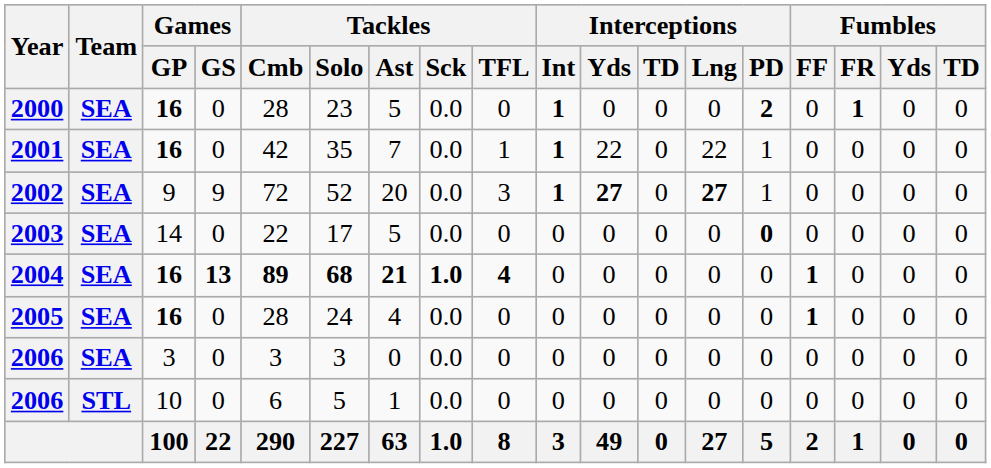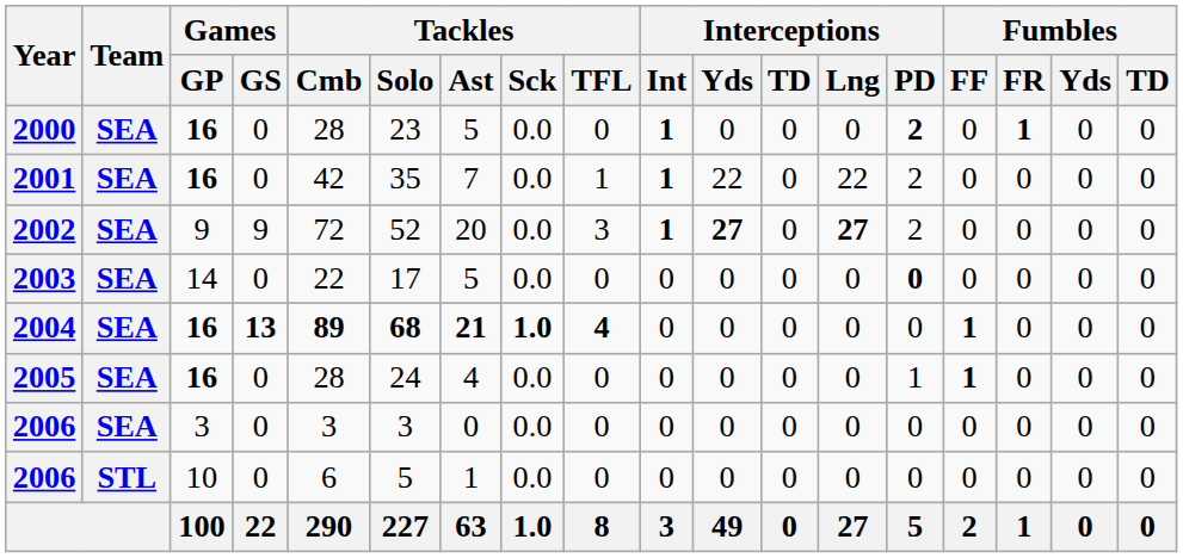 <table class="wikitable" style="text-align:center">
 <tr>
 <th rowspan="2">Year</th>
 <th rowspan="2">Team</th>
 <th colspan="2">Games</th>
 <th colspan="5">Tackles</th>
 <th colspan="5">Interceptions</th>
 <th colspan="4">Fumbles</th>
 </tr>
 <tr>
 <th>GP</th>
 <th>GS</th>
 <th>Cmb</th>
 <th>Solo</th>
 <th>Ast</th>
 <th>Sck</th>
 <th>TFL</th>
 <th>Int</th>
 <th>Yds</th>
 <th>TD</th>
 <th>Lng</th>
 <th>PD</th>
 <th>FF</th>
 <th>FR</th>
 <th>Yds</th>
 <th>TD</th>
 </tr>
 <tr>
 <th><a href='#'>2000</a></th>
 <th><a href='#'>SEA</a></th>
 <td><strong>16</strong></td>
 <td>0</td>
 <td>28</td>
 <td>23</td>
 <td>5</td>
 <td>0.0</td>
 <td>0</td>
 <td><strong>1</strong></td>
 <td>0</td>
 <td>0</td>
 <td>0</td>
 <td><strong>2</strong></td>
 <td>0</td>
 <td><strong>1</strong></td>
 <td>0</td>
 <td>0</td>
 </tr>
 <tr>
 <th><a href='#'>2001</a></th>
 <th><a href='#'>SEA</a></th>
 <td><strong>16</strong></td>
 <td>0</td>
 <td>42</td>
 <td>35</td>
 <td>7</td>
 <td>0.0</td>
 <td>1</td>
 <td><strong>1</strong></td>
 <td>22</td>
 <td>0</td>
 <td>22</td>
-<td>1</td>
+<td>2</td>
 <td>0</td>
 <td>0</td>
 <td>0</td>
 <td>0</td>
 </tr>
 <tr>
 <th><a href='#'>2002</a></th>
 <th><a href='#'>SEA</a></th>
 <td>9</td>
 <td>9</td>
 <td>72</td>
 <td>52</td>
 <td>20</td>
 <td>0.0</td>
 <td>3</td>
 <td><strong>1</strong></td>
 <td><strong>27</strong></td>
 <td>0</td>
 <td><strong>27</strong></td>
-<td>1</td>
+<td>2</td>
 <td>0</td>
 <td>0</td>
 <td>0</td>
 <td>0</td>
 </tr>
 <tr>
 <th><a href='#'>2003</a></th>
 <th><a href='#'>SEA</a></th>
 <td>14</td>
 <td>0</td>
 <td>22</td>
 <td>17</td>
 <td>5</td>
 <td>0.0</td>
 <td>0</td>
 <td>0</td>
 <td>0</td>
 <td>0</td>
 <td>0</td>
 <td><strong>0</strong></td>
 <td>0</td>
 <td>0</td>
 <td>0</td>
 <td>0</td>
 </tr>
 <tr>
 <th><a href='#'>2004</a></th>
 <th><a href='#'>SEA</a></th>
 <td><strong>16</strong></td>
 <td><strong>13</strong></td>
 <td><strong>89</strong></td>
 <td><strong>68</strong></td>
 <td><strong>21</strong></td>
 <td><strong>1.0</strong></td>
 <td><strong>4</strong></td>
 <td>0</td>
 <td>0</td>
 <td>0</td>
 <td>0</td>
 <td>0</td>
 <td><strong>1</strong></td>
 <td>0</td>
 <td>0</td>
 <td>0</td>
 </tr>
 <tr>
 <th><a href='#'>2005</a></th>
 <th><a href='#'>SEA</a></th>
 <td><strong>16</strong></td>
 <td>0</td>
 <td>28</td>
 <td>24</td>
 <td>4</td>
 <td>0.0</td>
 <td>0</td>
 <td>0</td>
 <td>0</td>
 <td>0</td>
 <td>0</td>
-<td>0</td>
+<td>1</td>
 <td><strong>1</strong></td>
 <td>0</td>
 <td>0</td>
 <td>0</td>
 </tr>
 <tr>
 <th><a href='#'>2006</a></th>
 <th><a href='#'>SEA</a></th>
 <td>3</td>
 <td>0</td>
 <td>3</td>
 <td>3</td>
 <td>0</td>
 <td>0.0</td>
 <td>0</td>
 <td>0</td>
 <td>0</td>
 <td>0</td>
 <td>0</td>
 <td>0</td>
 <td>0</td>
 <td>0</td>
 <td>0</td>
 <td>0</td>
 </tr>
 <tr>
 <th><a href='#'>2006</a></th>
 <th><a href='#'>STL</a></th>
 <td>10</td>
 <td>0</td>
 <td>6</td>
 <td>5</td>
 <td>1</td>
 <td>0.0</td>
 <td>0</td>
 <td>0</td>
 <td>0</td>
 <td>0</td>
 <td>0</td>
 <td>0</td>
 <td>0</td>
 <td>0</td>
 <td>0</td>
 <td>0</td>
 </tr>
 <tr>
 <th colspan="2"></th>
 <th>100</th>
 <th>22</th>
 <th>290</th>
 <th>227</th>
 <th>63</th>
 <th>1.0</th>
 <th>8</th>
 <th>3</th>
 <th>49</th>
 <th>0</th>
 <th>27</th>
 <th>5</th>
 <th>2</th>
 <th>1</th>
 <th>0</th>
 <th>0</th>
 </tr>
 </table>
